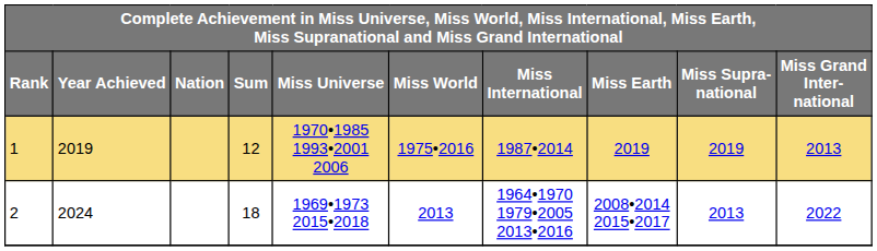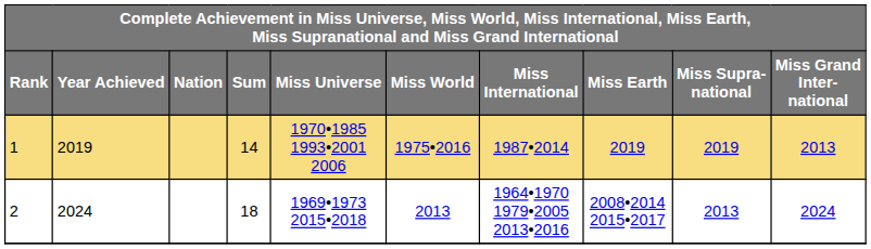 <table class="sortable wiki table" border="3" cellpadding="3" cellspacing="0" style="margin: 0 1em 0 0; background: white; border: 1px #000000 solid; border-collapse: collapse; font-size: 75%;">
 <tr>
 <th style="background-color:#787878;color:#FFFFFF;"  colspan=10>Complete Achievement in Miss Universe, Miss World, Miss International, Miss Earth, <br> Miss Supranational and Miss Grand International</th>
 </tr>
 <tr>
 <th style="background-color:#787878;color:#FFFFFF;">Rank</th>
 <th style="background-color:#787878;color:#FFFFFF;">Year Achieved</th>
 <th style="background-color:#787878;color:#FFFFFF;">Nation</th>
 <th style="background-color:#787878;color:#FFFFFF;">Sum</th>
 <th style="background-color:#787878;color:#FFFFFF;">Miss Universe</th>
 <th style="background-color:#787878;color:#FFFFFF;">Miss World</th>
 <th style="background-color:#787878;color:#FFFFFF;">Miss<br>International</th>
 <th style="background-color:#787878;color:#FFFFFF;">Miss Earth</th>
 <th style="background-color:#787878;color:#FFFFFF;">Miss Supra-<br>national</th>
 <th style="background-color:#787878;color:#FFFFFF;">Miss Grand<br>Inter-<br>national</th>
 </tr>
 <tr>
 <td bgcolor="#F8DE81">1</td>
 <td bgcolor="#F8DE81">2019</td>
 <td bgcolor="#F8DE81"></td>
-<td bgcolor="#F8DE81" align="center">12</td>
+<td bgcolor="#F8DE81" align="center">14</td>
 <td bgcolor="#F8DE81" align="center"><a href='#'>1970</a>•<a href='#'>1985</a><br><a href='#'>1993</a>•<a href='#'>2001</a><br><a href='#'>2006</a></td>
 <td bgcolor="#F8DE81" align="center"><a href='#'>1975</a>•<a href='#'>2016</a></td>
 <td bgcolor="#F8DE81" align="center"><a href='#'>1987</a>•<a href='#'>2014</a></td>
 <td bgcolor="#F8DE81" align="center"><a href='#'>2019</a></td>
 <td bgcolor="#F8DE81" align="center"><a href='#'>2019</a></td>
 <td bgcolor="#F8DE81" align="center"><a href='#'>2013</a></td>
 </tr>
 <tr>
 <td>2</td>
 <td>2024</td>
 <td></td>
 <td style="text-align:center;">18</td>
 <td style="text-align:center;"><a href='#'>1969</a>•<a href='#'>1973</a><br><a href='#'>2015</a>•<a href='#'>2018</a></td>
 <td style="text-align:center;"><a href='#'>2013</a></td>
 <td style="text-align:center;"><a href='#'>1964</a>•<a href='#'>1970</a><br><a href='#'>1979</a>•<a href='#'>2005</a><br><a href='#'>2013</a>•<a href='#'>2016</a></td>
 <td style="text-align:center;"><a href='#'>2008</a>•<a href='#'>2014</a><br><a href='#'>2015</a>•<a href='#'>2017</a></td>
 <td style="text-align:center;"><a href='#'>2013</a></td>
-<td style="text-align:center;"><a href='#'>2022</a></td>
+<td style="text-align:center;"><a href='#'>2024</a></td>
 </tr>
 <tr>
 </tr>
 </table>
